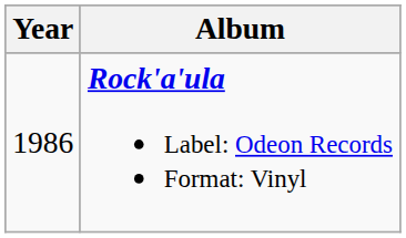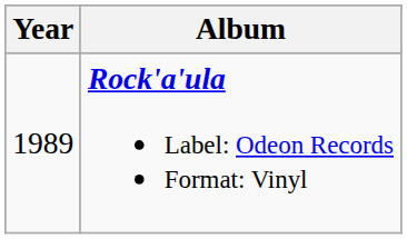 <table class="wikitable">
 <tr>
 <th>Year</th>
 <th>Album</th>
 </tr>
 <tr>
-<td>1986</td>
+<td>1989</td>
 <td><strong><em><a href='#'>Rock'a'ula</a></em></strong><br><ul><li><small>Label: <a href='#'>Odeon Records</a></small></li><li><small>Format: Vinyl</small></li></ul></td>
 </tr>
 </table>
